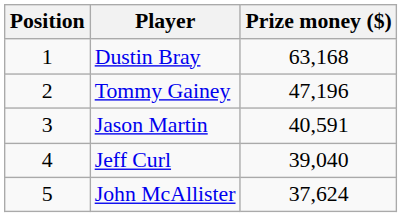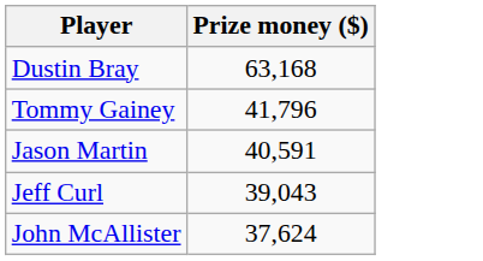 <table class="wikitable">
 <tr>
-<th>Position</th>
 <th>Player</th>
 <th>Prize money ($)</th>
 </tr>
 <tr>
-<td align=center>1</td>
 <td> <a href='#'>Dustin Bray</a></td>
 <td align=center>63,168</td>
 </tr>
 <tr>
-<td align=center>2</td>
 <td> <a href='#'>Tommy Gainey</a></td>
-<td align=center>47,196</td>
+<td align=center>41,796</td>
 </tr>
 <tr>
-<td align=center>3</td>
 <td> <a href='#'>Jason Martin</a></td>
 <td align=center>40,591</td>
 </tr>
 <tr>
-<td align=center>4</td>
 <td> <a href='#'>Jeff Curl</a></td>
-<td align=center>39,040</td>
+<td align=center>39,043</td>
 </tr>
 <tr>
-<td align=center>5</td>
 <td> <a href='#'>John McAllister</a></td>
 <td align=center>37,624</td>
 </tr>
 </table>
